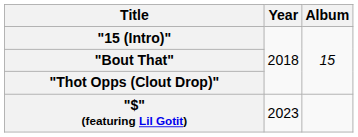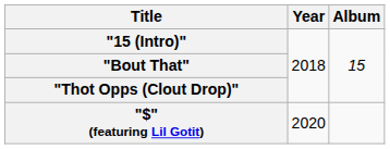 <table class="wikitable plainrowheaders" style="text-align:center;">
 <tr>
 <th scope="col" style="width:18em;">Title</th>
 <th scope="col">Year</th>
 <th scope="col">Album</th>
 </tr>
 <tr>
 <th scope="row">"15 (Intro)"</th>
 <td rowspan="3">2018</td>
 <td rowspan="3"><em>15</em></td>
 </tr>
 <tr>
 <th scope="row">"Bout That"</th>
 </tr>
 <tr>
 <th scope="row">"Thot Opps (Clout Drop)"</th>
 </tr>
 <tr>
 <th scope="row">"$"<br> <small>(featuring <a href='#'>Lil Gotit</a>)</small></th>
-<td>2023</td>
+<td>2020</td>
 <td></td>
 </tr>
 </table>
